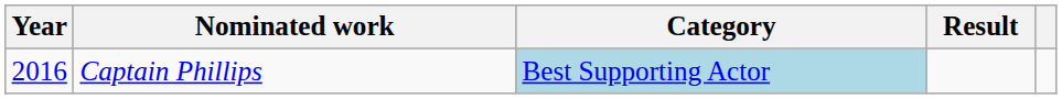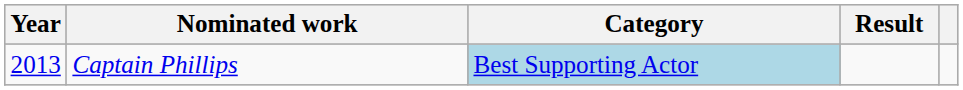 <table class=wikitable>
 <tr>
 <th scope="col" style="width:1em;">Year</th>
 <th scope="col" style="width:39em;">Nominated work</th>
 <th scope="col" style="width:36em;">Category</th>
 <th scope="col" style="width:5em;">Result</th>
 <th scope="col" style="width:1em;"></th>
 </tr>
 <tr>
-<td><a href='#'>2016</a></td>
+<td><a href='#'>2013</a></td>
 <td><em><a href='#'>Captain Phillips</a></em></td>
 <td style="background: lightblue;"><a href='#'>Best Supporting Actor</a></td>
 <td></td>
 <td></td>
 </tr>
 </table>
